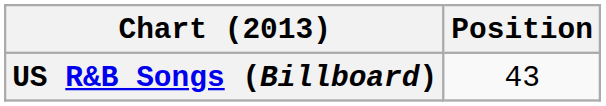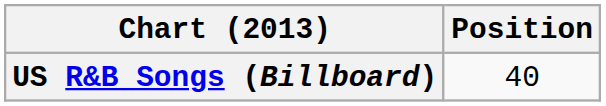 <table class="wikitable sortable plainrowheaders">
 <tr>
 <th scope="col">Chart (2013)</th>
 <th scope="col">Position</th>
 </tr>
 <tr>
 <th scope="row">US <a href='#'>R&B Songs</a> (<em>Billboard</em>)</th>
-<td style="text-align:center;">43</td>
+<td style="text-align:center;">40</td>
 </tr>
 </table>
